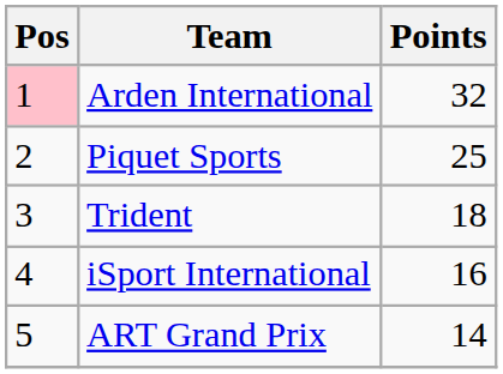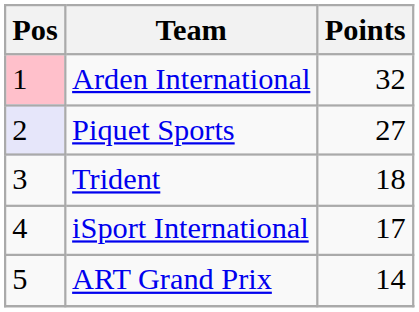 <table class="wikitable" style="font-size: 85%;">
 <tr>
 <th>Pos</th>
 <th>Team</th>
 <th>Points</th>
 </tr>
 <tr>
 <td style="background: pink;">1</td>
 <td> <a href='#'>Arden International</a></td>
 <td align="right">32</td>
 </tr>
 <tr>
-<td>2</td>
+<td style="background: lavender;">2</td>
 <td> <a href='#'>Piquet Sports</a></td>
-<td align="right">25</td>
+<td align="right">27</td>
 </tr>
 <tr>
 <td>3</td>
 <td> <a href='#'>Trident</a></td>
 <td align="right">18</td>
 </tr>
 <tr>
 <td>4</td>
 <td> <a href='#'>iSport International</a></td>
-<td align="right">16</td>
+<td align="right">17</td>
 </tr>
 <tr>
 <td>5</td>
 <td> <a href='#'>ART Grand Prix</a></td>
 <td align="right">14</td>
 </tr>
 <tr>
 </tr>
 </table>
